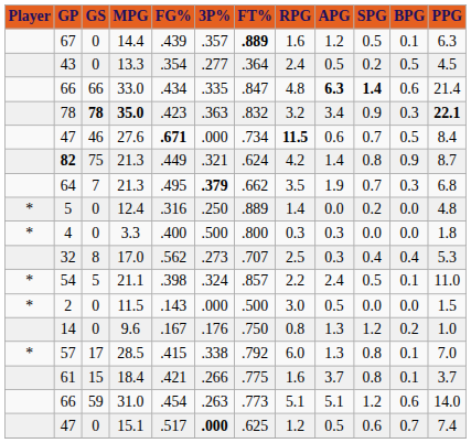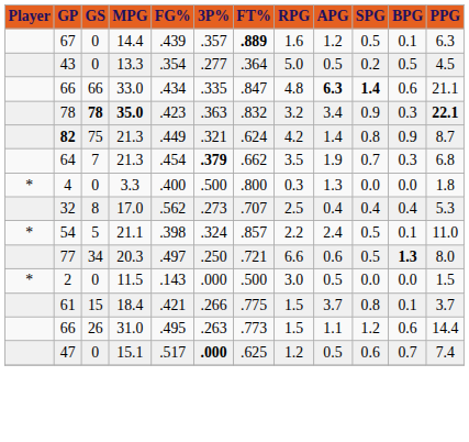 <table class="wikitable sortable" style="text-align:right;">
 <tr>
 <th style="background:#E56020; color:#1D1160">Player</th>
 <th style="background:#E56020; color:#1D1160">GP</th>
 <th style="background:#E56020; color:#1D1160">GS</th>
 <th style="background:#E56020; color:#1D1160">MPG</th>
 <th style="background:#E56020; color:#1D1160">FG%</th>
 <th style="background:#E56020; color:#1D1160">3P%</th>
 <th style="background:#E56020; color:#1D1160">FT%</th>
 <th style="background:#E56020; color:#1D1160">RPG</th>
 <th style="background:#E56020; color:#1D1160">APG</th>
 <th style="background:#E56020; color:#1D1160">SPG</th>
 <th style="background:#E56020; color:#1D1160">BPG</th>
 <th style="background:#E56020; color:#1D1160">PPG</th>
 </tr>
 <tr align="center" bgcolor="">
 <td><strong></strong></td>
 <td>67</td>
 <td>0</td>
 <td>14.4</td>
 <td>.439</td>
 <td>.357</td>
 <td><strong>.889</strong></td>
 <td>1.6</td>
 <td>1.2</td>
 <td>0.5</td>
 <td>0.1</td>
 <td>6.3</td>
 </tr>
 <tr align="center" bgcolor="#f0f0f0">
 <td><strong></strong></td>
 <td>43</td>
 <td>0</td>
 <td>13.3</td>
 <td>.354</td>
 <td>.277</td>
 <td>.364</td>
-<td>2.4</td>
+<td>5.0</td>
 <td>0.5</td>
 <td>0.2</td>
 <td>0.5</td>
 <td>4.5</td>
 </tr>
 <tr align="center" bgcolor="">
 <td><strong></strong></td>
 <td>66</td>
 <td>66</td>
 <td>33.0</td>
 <td>.434</td>
 <td>.335</td>
 <td>.847</td>
 <td>4.8</td>
 <td><strong>6.3</strong></td>
 <td><strong>1.4</strong></td>
 <td>0.6</td>
-<td>21.4</td>
+<td>21.1</td>
 </tr>
 <tr align="center" bgcolor="#f0f0f0">
 <td><strong></strong></td>
 <td>78</td>
 <td><strong>78</strong></td>
 <td><strong>35.0</strong></td>
 <td>.423</td>
 <td>.363</td>
 <td>.832</td>
 <td>3.2</td>
 <td>3.4</td>
 <td>0.9</td>
 <td>0.3</td>
 <td><strong>22.1</strong></td>
-</tr>
-<tr align="center" bgcolor="">
-<td><strong></strong></td>
-<td>47</td>
-<td>46</td>
-<td>27.6</td>
-<td><strong>.671</strong></td>
-<td>.000</td>
-<td>.734</td>
-<td><strong>11.5</strong></td>
-<td>0.6</td>
-<td>0.7</td>
-<td>0.5</td>
-<td>8.4</td>
 </tr>
 <tr align="center" bgcolor="#f0f0f0">
 <td><strong></strong></td>
 <td><strong>82</strong></td>
 <td>75</td>
 <td>21.3</td>
 <td>.449</td>
 <td>.321</td>
 <td>.624</td>
 <td>4.2</td>
 <td>1.4</td>
 <td>0.8</td>
 <td>0.9</td>
 <td>8.7</td>
 </tr>
 <tr align="center" bgcolor="">
 <td><strong></strong></td>
 <td>64</td>
 <td>7</td>
 <td>21.3</td>
-<td>.495</td>
+<td>.454</td>
 <td><strong>.379</strong></td>
 <td>.662</td>
 <td>3.5</td>
 <td>1.9</td>
 <td>0.7</td>
 <td>0.3</td>
 <td>6.8</td>
-</tr>
-<tr align="center" bgcolor="#f0f0f0">
-<td><strong></strong>*</td>
-<td>5</td>
-<td>0</td>
-<td>12.4</td>
-<td>.316</td>
-<td>.250</td>
-<td>.889</td>
-<td>1.4</td>
-<td>0.0</td>
-<td>0.2</td>
-<td>0.0</td>
-<td>4.8</td>
 </tr>
 <tr align="center" bgcolor="">
 <td><strong></strong>*</td>
 <td>4</td>
 <td>0</td>
 <td>3.3</td>
 <td>.400</td>
 <td>.500</td>
 <td>.800</td>
 <td>0.3</td>
-<td>0.3</td>
+<td>1.3</td>
 <td>0.0</td>
 <td>0.0</td>
 <td>1.8</td>
 </tr>
 <tr align="center" bgcolor="#f0f0f0">
 <td><strong></strong></td>
 <td>32</td>
 <td>8</td>
 <td>17.0</td>
 <td>.562</td>
 <td>.273</td>
 <td>.707</td>
 <td>2.5</td>
-<td>0.3</td>
+<td>0.4</td>
 <td>0.4</td>
 <td>0.4</td>
 <td>5.3</td>
 </tr>
 <tr align="center" bgcolor="">
 <td><strong></strong>*</td>
 <td>54</td>
 <td>5</td>
 <td>21.1</td>
 <td>.398</td>
 <td>.324</td>
 <td>.857</td>
 <td>2.2</td>
 <td>2.4</td>
 <td>0.5</td>
 <td>0.1</td>
 <td>11.0</td>
 </tr>
+<tr align="center" bgcolor="#f0f0f0">
+<td><strong></strong></td>
+<td>77</td>
+<td>34</td>
+<td>20.3</td>
+<td>.497</td>
+<td>.250</td>
+<td>.721</td>
+<td>6.6</td>
+<td>0.6</td>
+<td>0.5</td>
+<td><strong>1.3</strong></td>
+<td>8.0</td>
+</tr>
 <tr align="center" bgcolor="">
 <td><strong></strong>*</td>
 <td>2</td>
 <td>0</td>
 <td>11.5</td>
 <td>.143</td>
 <td>.000</td>
 <td>.500</td>
 <td>3.0</td>
 <td>0.5</td>
 <td>0.0</td>
 <td>0.0</td>
 <td>1.5</td>
 </tr>
 <tr align="center" bgcolor="#f0f0f0">
 <td><strong></strong></td>
-<td>14</td>
-<td>0</td>
-<td>9.6</td>
-<td>.167</td>
-<td>.176</td>
-<td>.750</td>
-<td>0.8</td>
-<td>1.3</td>
-<td>1.2</td>
-<td>0.2</td>
-<td>1.0</td>
-</tr>
-<tr align="center" bgcolor="">
-<td><strong></strong>*</td>
-<td>57</td>
-<td>17</td>
-<td>28.5</td>
-<td>.415</td>
-<td>.338</td>
-<td>.792</td>
-<td>6.0</td>
-<td>1.3</td>
-<td>0.8</td>
-<td>0.1</td>
-<td>7.0</td>
-</tr>
-<tr align="center" bgcolor="#f0f0f0">
-<td><strong></strong></td>
 <td>61</td>
 <td>15</td>
 <td>18.4</td>
 <td>.421</td>
 <td>.266</td>
 <td>.775</td>
-<td>1.6</td>
+<td>1.5</td>
 <td>3.7</td>
 <td>0.8</td>
 <td>0.1</td>
 <td>3.7</td>
 </tr>
 <tr align="center" bgcolor="">
 <td><strong></strong></td>
 <td>66</td>
-<td>59</td>
+<td>26</td>
 <td>31.0</td>
-<td>.454</td>
+<td>.495</td>
 <td>.263</td>
 <td>.773</td>
-<td>5.1</td>
-<td>5.1</td>
+<td>1.5</td>
+<td>1.1</td>
 <td>1.2</td>
 <td>0.6</td>
-<td>14.0</td>
+<td>14.4</td>
 </tr>
 <tr align="center" bgcolor="#f0f0f0">
 <td><strong></strong></td>
 <td>47</td>
 <td>0</td>
 <td>15.1</td>
 <td>.517</td>
 <td><strong>.000</strong></td>
 <td>.625</td>
 <td>1.2</td>
 <td>0.5</td>
 <td>0.6</td>
 <td>0.7</td>
 <td>7.4</td>
 </tr>
 <tr>
 </tr>
 </table>
